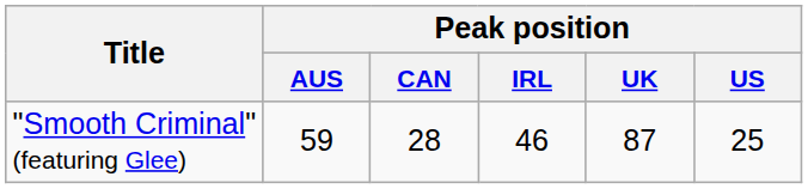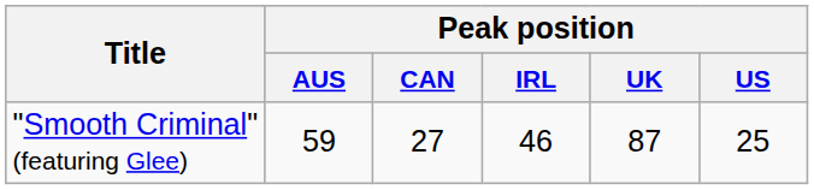 <table class="wikitable">
 <tr>
 <th rowspan="2">Title</th>
 <th colspan="5">Peak position</th>
 </tr>
 <tr>
 <th style="width:50px;"><small><a href='#'>AUS</a></small></th>
 <th style="width:50px;"><small><a href='#'>CAN</a></small></th>
 <th style="width:50px;"><small><a href='#'>IRL</a></small></th>
 <th style="width:50px;"><small><a href='#'>UK</a></small></th>
 <th style="width:50px;"><small><a href='#'>US</a></small></th>
 </tr>
 <tr>
 <td>"<a href='#'>Smooth Criminal</a>"<br><small>(featuring <a href='#'>Glee</a>)</small></td>
 <td style="text-align:center;">59</td>
-<td style="text-align:center;">28</td>
+<td style="text-align:center;">27</td>
 <td style="text-align:center;">46</td>
 <td style="text-align:center;">87</td>
 <td style="text-align:center;">25</td>
 </tr>
 </table>
